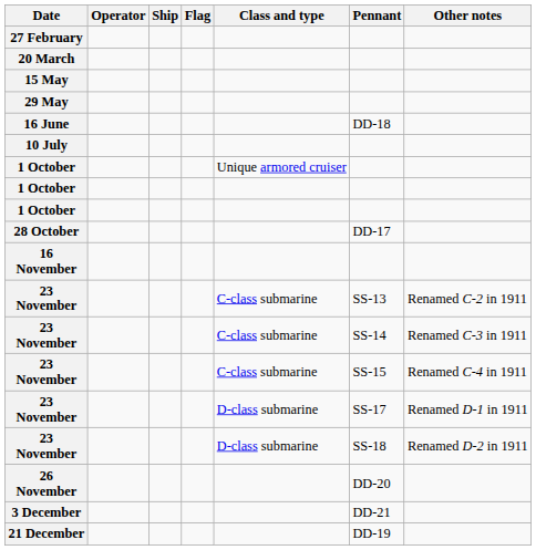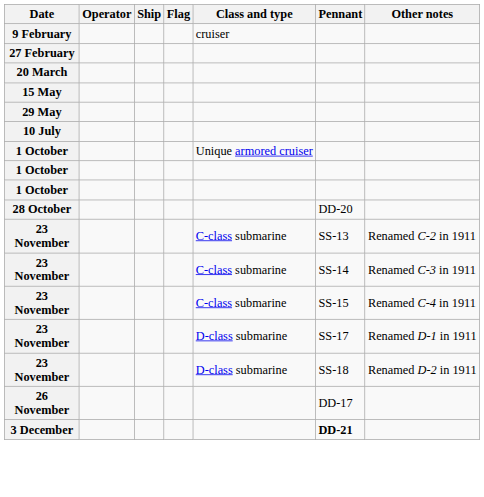 <table class="wikitable">
 <tr>
 <th width="90">Date</th>
 <th>Operator</th>
 <th>Ship</th>
 <th>Flag</th>
 <th>Class and type</th>
 <th>Pennant</th>
 <th>Other notes</th>
+</tr>
+<tr ---->
+<th>9 February</th>
+<td></td>
+<td><strong></strong></td>
+<td></td>
+<td> cruiser</td>
+<td></td>
+<td></td>
 </tr>
 <tr>
 <th>27 February</th>
 <td></td>
 <td><strong></strong></td>
 <td></td>
 <td></td>
 <td></td>
 <td></td>
 </tr>
 <tr>
 <th>20 March</th>
 <td></td>
 <td><strong></strong></td>
 <td></td>
 <td></td>
 <td></td>
 <td></td>
 </tr>
 <tr>
 <th>15 May</th>
 <td></td>
 <td><strong></strong></td>
 <td></td>
 <td></td>
 <td></td>
 <td></td>
 </tr>
 <tr>
 <th>29 May</th>
 <td></td>
 <td><strong></strong></td>
 <td></td>
 <td></td>
 <td></td>
-<td></td>
-</tr>
-<tr ---->
-<th>16 June</th>
-<td></td>
-<td><strong></strong></td>
-<td></td>
-<td></td>
-<td>DD-18</td>
 <td></td>
 </tr>
 <tr ---->
 <th>10 July</th>
 <td></td>
 <td><strong></strong></td>
 <td></td>
 <td></td>
 <td></td>
 <td></td>
 </tr>
 <tr>
 <th>1 October</th>
 <td></td>
 <td><strong></strong></td>
 <td></td>
 <td>Unique <a href='#'>armored cruiser</a></td>
 <td></td>
 <td></td>
 </tr>
 <tr>
 <th>1 October</th>
 <td></td>
 <td><strong></strong></td>
 <td></td>
 <td></td>
 <td></td>
 <td></td>
 </tr>
 <tr ---->
 <th>1 October</th>
 <td></td>
 <td><strong></strong></td>
 <td></td>
 <td></td>
 <td></td>
 <td></td>
 </tr>
 <tr ---->
 <th>28 October</th>
 <td></td>
 <td><strong></strong></td>
 <td></td>
 <td></td>
-<td>DD-17</td>
-<td></td>
-</tr>
-<tr ---->
-<th>16 November</th>
-<td></td>
-<td><strong></strong></td>
-<td></td>
-<td></td>
-<td></td>
+<td>DD-20</td>
 <td></td>
 </tr>
 <tr ---->
 <th>23 November</th>
 <td></td>
 <td><strong></strong></td>
 <td></td>
 <td><a href='#'>C-class</a> submarine</td>
 <td>SS-13</td>
 <td>Renamed <em>C-2</em> in 1911</td>
 </tr>
 <tr ---->
 <th>23 November</th>
 <td></td>
 <td><strong></strong></td>
 <td></td>
 <td><a href='#'>C-class</a> submarine</td>
 <td>SS-14</td>
 <td>Renamed <em>C-3</em> in 1911</td>
 </tr>
 <tr ---->
 <th>23 November</th>
 <td></td>
 <td><strong></strong></td>
 <td></td>
 <td><a href='#'>C-class</a> submarine</td>
 <td>SS-15</td>
 <td>Renamed <em>C-4</em> in 1911</td>
 </tr>
 <tr ---->
 <th>23 November</th>
 <td></td>
 <td><strong></strong></td>
 <td></td>
 <td><a href='#'>D-class</a> submarine</td>
 <td>SS-17</td>
 <td>Renamed <em>D-1</em> in 1911</td>
 </tr>
 <tr ---->
 <th>23 November</th>
 <td></td>
 <td><strong></strong></td>
 <td></td>
 <td><a href='#'>D-class</a> submarine</td>
 <td>SS-18</td>
 <td>Renamed <em>D-2</em> in 1911</td>
 </tr>
 <tr ---->
 <th>26 November</th>
 <td></td>
 <td><strong></strong></td>
 <td></td>
 <td></td>
-<td>DD-20</td>
+<td>DD-17</td>
 <td></td>
 </tr>
 <tr ---->
 <th>3 December</th>
 <td></td>
 <td><strong></strong></td>
 <td></td>
 <td></td>
-<td>DD-21</td>
-<td></td>
-</tr>
-<tr ---->
-<th>21 December</th>
-<td></td>
-<td><strong></strong></td>
-<td></td>
-<td></td>
-<td>DD-19</td>
+<td><strong>DD-21</strong></td>
 <td></td>
 </tr>
 </table>
